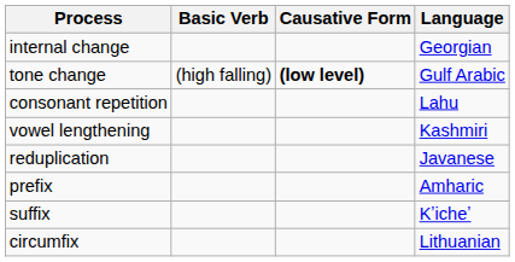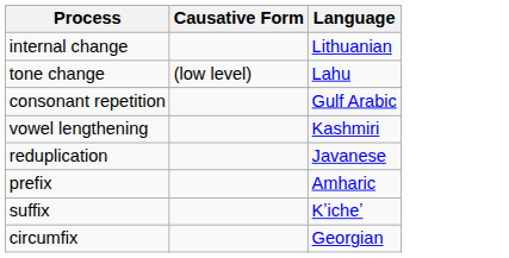 <table class="wikitable">
 <tr>
 <th>Process</th>
-<th>Basic Verb</th>
 <th>Causative Form</th>
 <th>Language</th>
 </tr>
 <tr>
 <td>internal change</td>
 <td> </td>
-<td> </td>
-<td><a href='#'>Georgian</a></td>
+<td><a href='#'>Lithuanian</a></td>
 </tr>
 <tr>
 <td>tone change</td>
-<td> (high falling) </td>
-<td><strong> (low level) </strong></td>
-<td><a href='#'>Gulf Arabic</a></td>
+<td> (low level) </td>
+<td><a href='#'>Lahu</a></td>
 </tr>
 <tr>
 <td>consonant repetition</td>
 <td> </td>
-<td> </td>
-<td><a href='#'>Lahu</a></td>
+<td><a href='#'>Gulf Arabic</a></td>
 </tr>
 <tr>
 <td>vowel lengthening</td>
-<td> </td>
 <td> </td>
 <td><a href='#'>Kashmiri</a></td>
 </tr>
 <tr>
 <td>reduplication</td>
 <td> </td>
-<td> </td>
 <td><a href='#'>Javanese</a></td>
 </tr>
 <tr>
 <td>prefix</td>
-<td> </td>
 <td> </td>
 <td><a href='#'>Amharic</a></td>
 </tr>
 <tr>
 <td>suffix</td>
 <td> </td>
-<td> </td>
 <td><a href='#'>Kʼicheʼ</a></td>
 </tr>
 <tr>
 <td>circumfix</td>
 <td> </td>
-<td> </td>
-<td><a href='#'>Lithuanian</a></td>
+<td><a href='#'>Georgian</a></td>
 </tr>
 </table>
